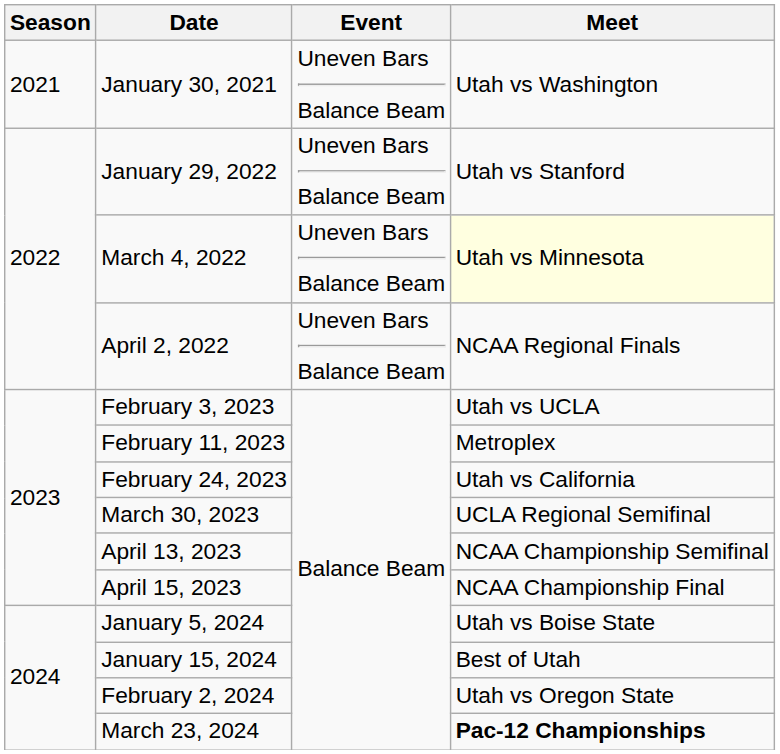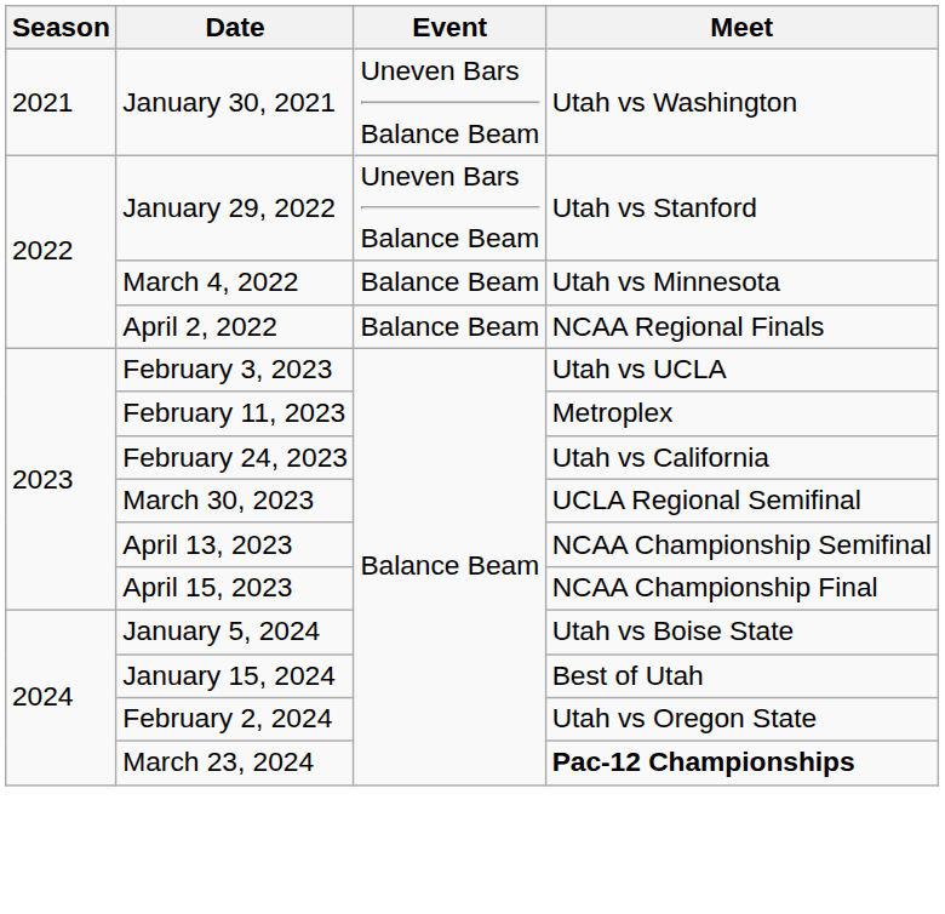 <table class="wikitable">
 <tr>
 <th>Season</th>
 <th>Date</th>
 <th>Event</th>
 <th>Meet</th>
 </tr>
 <tr>
 <td rowspan="1">2021</td>
 <td>January 30, 2021</td>
 <td>Uneven Bars<hr>Balance Beam</td>
 <td>Utah vs Washington</td>
 </tr>
 <tr>
 <td rowspan="3">2022</td>
 <td>January 29, 2022</td>
 <td>Uneven Bars<hr>Balance Beam</td>
 <td>Utah vs Stanford</td>
 </tr>
 <tr>
 <td>March 4, 2022</td>
-<td>Uneven Bars<hr>Balance Beam</td>
-<td style="background: lightyellow;">Utah vs Minnesota</td>
+<td>Balance Beam</td>
+<td>Utah vs Minnesota</td>
 </tr>
 <tr>
 <td>April 2, 2022</td>
-<td>Uneven Bars<hr>Balance Beam</td>
+<td rowspan="1">Balance Beam</td>
 <td>NCAA Regional Finals</td>
 </tr>
 <tr>
 <td rowspan="6">2023</td>
 <td>February 3, 2023</td>
 <td rowspan= "10">Balance Beam</td>
 <td>Utah vs UCLA</td>
 </tr>
 <tr>
 <td>February 11, 2023</td>
 <td>Metroplex</td>
 </tr>
 <tr>
 <td>February 24, 2023</td>
 <td>Utah vs California</td>
 </tr>
 <tr>
 <td>March 30, 2023</td>
 <td>UCLA Regional Semifinal</td>
 </tr>
 <tr>
 <td>April 13, 2023</td>
 <td>NCAA Championship Semifinal</td>
 </tr>
 <tr>
 <td>April 15, 2023</td>
 <td>NCAA Championship Final</td>
 </tr>
 <tr>
 <td rowspan="4">2024</td>
 <td>January 5, 2024</td>
 <td>Utah vs Boise State</td>
 </tr>
 <tr>
 <td>January 15, 2024</td>
 <td>Best of Utah</td>
 </tr>
 <tr>
 <td>February 2, 2024</td>
 <td>Utah vs Oregon State</td>
 </tr>
 <tr>
 <td>March 23, 2024</td>
 <td><strong>Pac-12 Championships</strong></td>
 </tr>
 </table>
